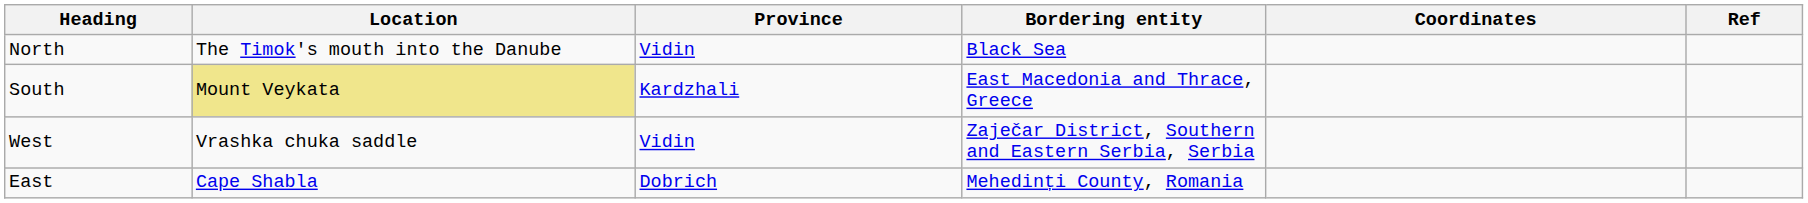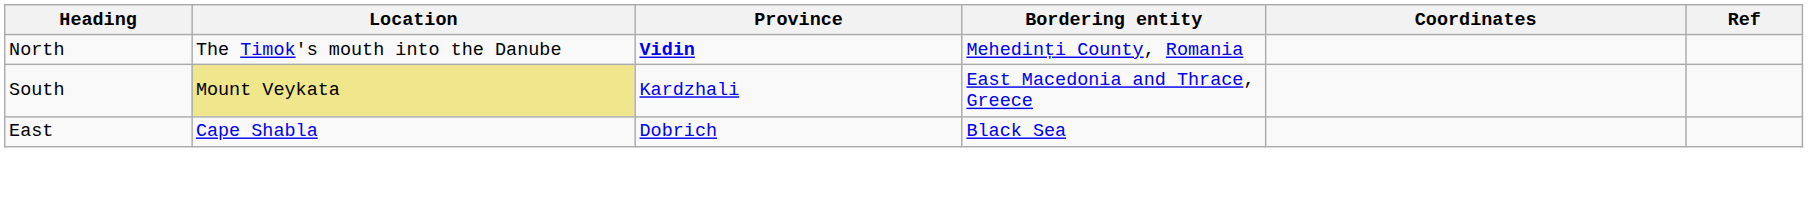 <table class="wikitable" width="80%">
 <tr>
 <th width="8%">Heading</th>
 <th width="19%">Location</th>
 <th width="14%">Province</th>
 <th width="13%">Bordering entity</th>
 <th width="18%" class="unsortable">Coordinates</th>
 <th width="5%" class="unsortable">Ref</th>
 </tr>
 <tr class="vcard">
 <td>North</td>
 <td class="fn org">The <a href='#'>Timok</a>'s mouth into the Danube</td>
-<td><a href='#'>Vidin</a></td>
-<td><a href='#'>Black Sea</a></td>
+<td><strong><a href='#'>Vidin</a></strong></td>
+<td><a href='#'>Mehedinți County</a>, <a href='#'>Romania</a></td>
 <td></td>
 <td align="center"></td>
 </tr>
 <tr class="vcard">
 <td>South</td>
 <td class="fn org" style="background: khaki;">Mount Veykata</td>
 <td><a href='#'>Kardzhali</a></td>
 <td><a href='#'>East Macedonia and Thrace</a>, <a href='#'>Greece</a></td>
 <td></td>
 <td align="center"></td>
 </tr>
 <tr class="vcard">
-<td>West</td>
-<td class="fn org">Vrashka chuka saddle</td>
-<td><a href='#'>Vidin</a></td>
-<td><a href='#'>Zaječar District</a>, <a href='#'>Southern and Eastern Serbia</a>, <a href='#'>Serbia</a></td>
-<td></td>
-<td align="center"></td>
-</tr>
-<tr class="vcard">
 <td>East</td>
 <td class="fn org"><a href='#'>Cape Shabla</a></td>
 <td><a href='#'>Dobrich</a></td>
-<td><a href='#'>Mehedinți County</a>, <a href='#'>Romania</a></td>
+<td><a href='#'>Black Sea</a></td>
 <td></td>
 <td align="center"></td>
 </tr>
 </table>
